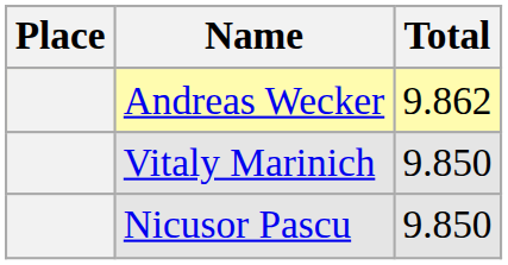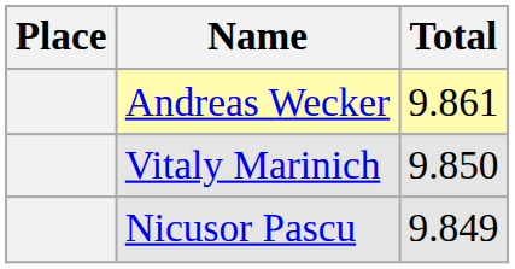 <table class="wikitable sortable">
 <tr>
 <th>Place</th>
 <th>Name</th>
 <th>Total</th>
 </tr>
 <tr align="left" valign="top" bgcolor=fffcaf>
 <th></th>
 <td align="left"> <a href='#'>Andreas Wecker</a></td>
-<td align="left">9.862</td>
+<td align="left">9.861</td>
 </tr>
 <tr align="left" valign="top" bgcolor=e5e5e5>
 <th></th>
 <td align="left"> <a href='#'>Vitaly Marinich</a></td>
 <td align="left">9.850</td>
 </tr>
 <tr align="left" valign="top" bgcolor=e5e5e5>
 <th></th>
 <td align="left"> <a href='#'>Nicusor Pascu</a></td>
-<td align="left">9.850</td>
+<td align="left">9.849</td>
 </tr>
 </table>
